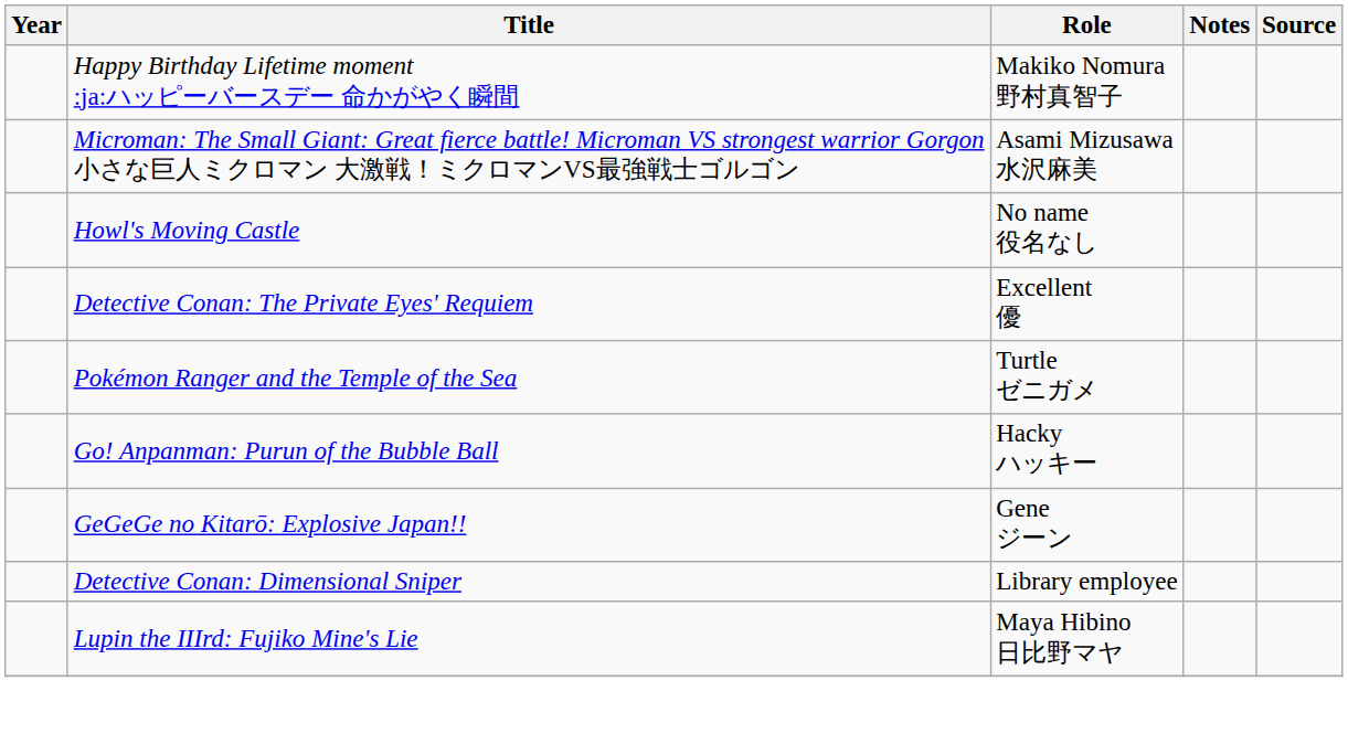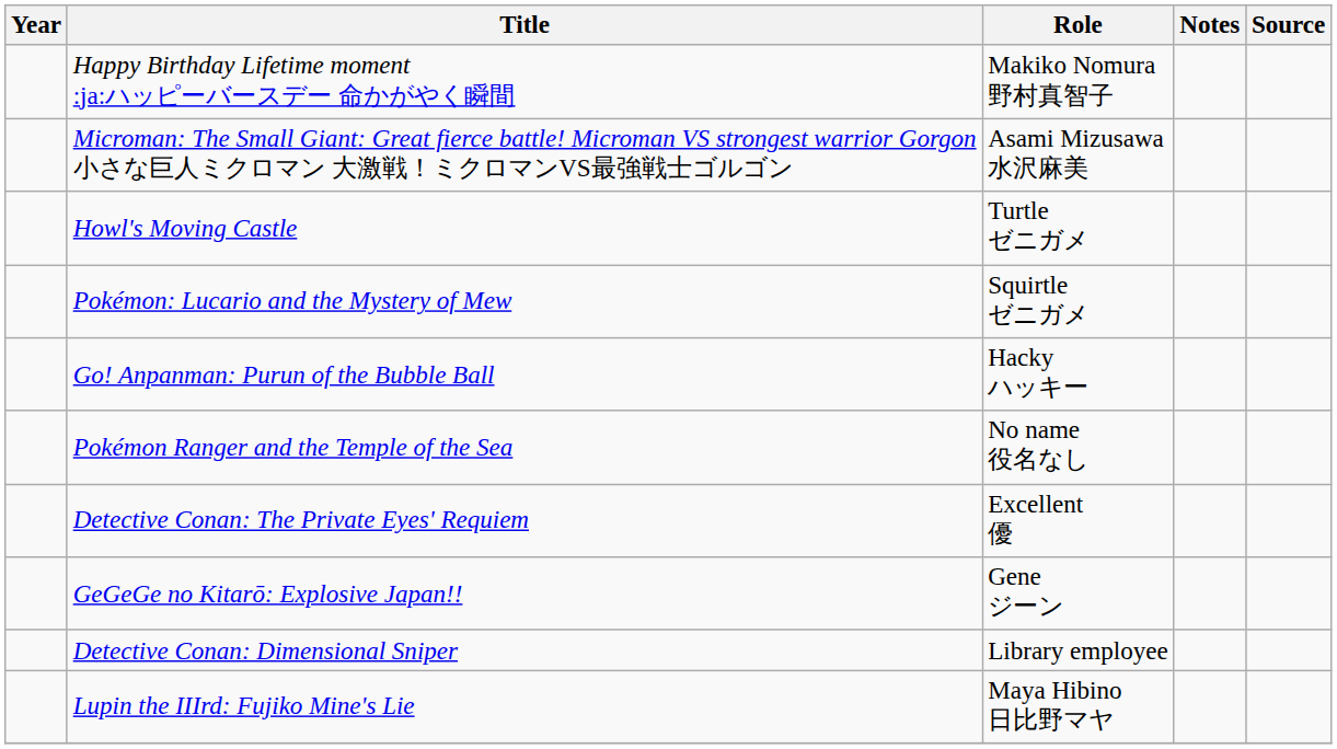 <table class="wikitable sortable plainrowheaders">
 <tr>
 <th>Year</th>
 <th>Title</th>
 <th>Role</th>
 <th class="unsortable">Notes</th>
 <th class="unsortable">Source</th>
 </tr>
 <tr>
 <td></td>
 <td><em>Happy Birthday Lifetime moment</em><br><a href='#'>:ja:ハッピーバースデー 命かがやく瞬間</a></td>
 <td>Makiko Nomura<br>野村真智子</td>
 <td></td>
 <td></td>
 </tr>
 <tr>
 <td></td>
 <td><em><a href='#'>Microman: The Small Giant: Great fierce battle! Microman VS strongest warrior Gorgon</a></em><br>小さな巨人ミクロマン 大激戦！ミクロマンVS最強戦士ゴルゴン</td>
 <td>Asami Mizusawa<br>水沢麻美</td>
 <td></td>
 <td></td>
 </tr>
 <tr>
 <td></td>
 <td><em><a href='#'>Howl's Moving Castle</a></em></td>
+<td>Turtle<br>ゼニガメ</td>
+<td></td>
+<td></td>
+</tr>
+<tr>
+<td></td>
+<td><em><a href='#'>Pokémon: Lucario and the Mystery of Mew</a></em></td>
+<td>Squirtle<br>ゼニガメ</td>
+<td></td>
+<td></td>
+</tr>
+<tr>
+<td></td>
+<td><em><a href='#'>Go! Anpanman: Purun of the Bubble Ball</a></em></td>
+<td>Hacky<br>ハッキー</td>
+<td></td>
+<td></td>
+</tr>
+<tr>
+<td></td>
+<td><em><a href='#'>Pokémon Ranger and the Temple of the Sea</a></em></td>
 <td>No name<br>役名なし</td>
 <td></td>
 <td></td>
 </tr>
 <tr>
 <td></td>
 <td><em><a href='#'>Detective Conan: The Private Eyes' Requiem</a></em></td>
 <td>Excellent<br>優</td>
-<td></td>
-<td></td>
-</tr>
-<tr>
-<td></td>
-<td><em><a href='#'>Pokémon Ranger and the Temple of the Sea</a></em></td>
-<td>Turtle<br>ゼニガメ</td>
-<td></td>
-<td></td>
-</tr>
-<tr>
-<td></td>
-<td><em><a href='#'>Go! Anpanman: Purun of the Bubble Ball</a></em></td>
-<td>Hacky<br>ハッキー</td>
 <td></td>
 <td></td>
 </tr>
 <tr>
 <td></td>
 <td><em><a href='#'>GeGeGe no Kitarō: Explosive Japan!!</a></em></td>
 <td>Gene<br>ジーン</td>
 <td></td>
 <td></td>
 </tr>
 <tr>
 <td></td>
 <td><em><a href='#'>Detective Conan: Dimensional Sniper</a></em></td>
 <td>Library employee </td>
 <td></td>
 <td></td>
 </tr>
 <tr>
 <td></td>
 <td><em><a href='#'>Lupin the IIIrd: Fujiko Mine's Lie</a></em></td>
 <td>Maya Hibino<br>日比野マヤ</td>
 <td></td>
 <td></td>
 </tr>
 <tr>
 </tr>
 </table>
